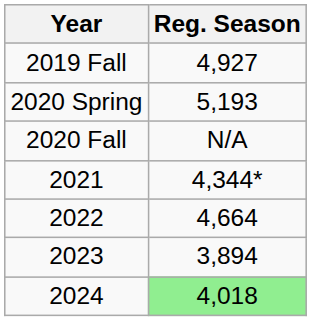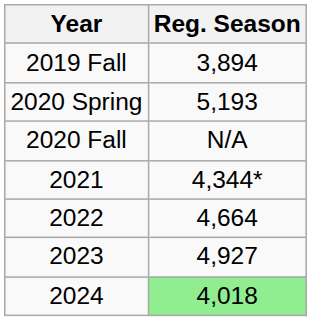 <table class="wikitable" style="text-align:center; margin-left: lem;">
 <tr>
 <th scope="col">Year</th>
 <th scope="col">Reg. Season</th>
 </tr>
 <tr>
 <td scope="row">2019 Fall</td>
-<td>4,927</td>
+<td>3,894</td>
 </tr>
 <tr>
 <td scope="row">2020 Spring</td>
 <td>5,193</td>
 </tr>
 <tr>
 <td scope="row">2020 Fall</td>
 <td>N/A</td>
 </tr>
 <tr>
 <td scope="row">2021</td>
 <td>4,344*</td>
 </tr>
 <tr>
 <td scope="row">2022</td>
 <td>4,664</td>
 </tr>
 <tr>
 <td scope="row">2023</td>
-<td>3,894</td>
+<td>4,927</td>
 </tr>
 <tr>
 <td scope="row">2024</td>
 <td style="background: lightgreen;">4,018</td>
 </tr>
 </table>
